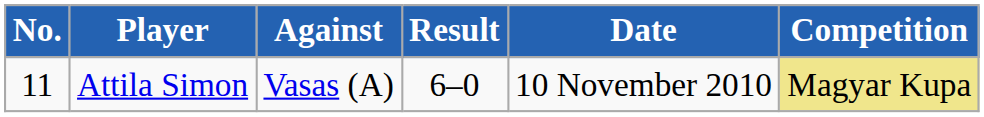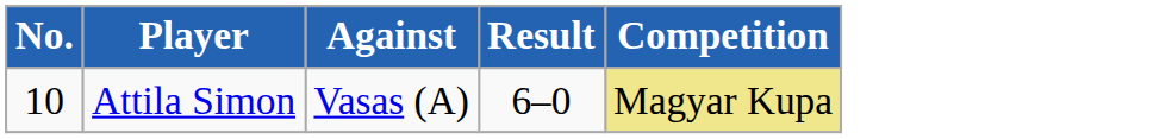 <table class="wikitable plainrowheaders sortable">
 <tr>
 <th style="background-color:#2462B2; color:#FFFFFF">No.</th>
 <th style="background-color:#2462B2; color:#FFFFFF">Player</th>
 <th style="background-color:#2462B2; color:#FFFFFF">Against</th>
 <th style="background-color:#2462B2; color:#FFFFFF">Result</th>
-<th style="background-color:#2462B2; color:#FFFFFF">Date</th>
 <th style="background-color:#2462B2; color:#FFFFFF">Competition</th>
 </tr>
 <tr>
-<td style="text-align:center;">11</td>
+<td style="text-align:center;">10</td>
 <td style="text-align:left;"> <a href='#'>Attila Simon</a></td>
 <td style="text-align:left;"><a href='#'>Vasas</a> (A)</td>
 <td style="text-align:center;">6–0</td>
-<td style="text-align:left;">10 November 2010</td>
 <td style="background: khaki; text-align:left;">Magyar Kupa</td>
 </tr>
 </table>
